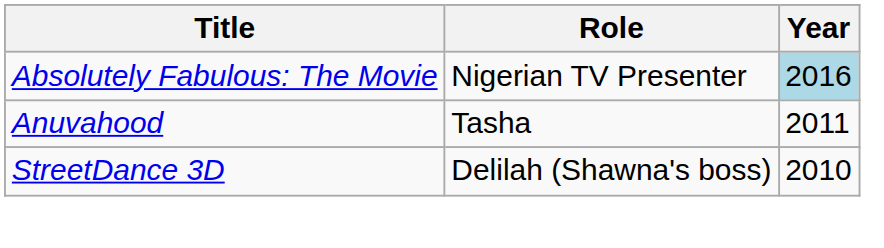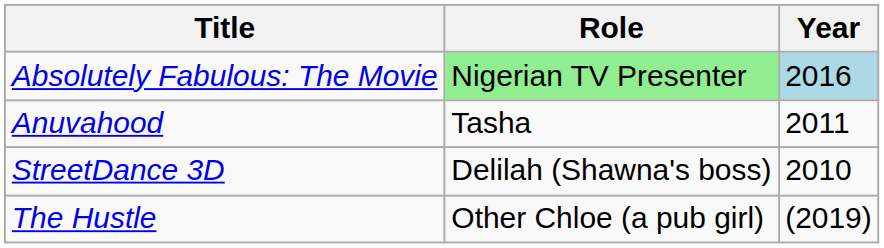 <table class="wikitable sortable">
 <tr>
 <th>Title</th>
 <th>Role</th>
 <th>Year</th>
 </tr>
 <tr>
 <td><em><a href='#'>Absolutely Fabulous: The Movie</a></em></td>
-<td>Nigerian TV Presenter</td>
+<td style="background: lightgreen;">Nigerian TV Presenter</td>
 <td style="background: lightblue;">2016</td>
 </tr>
 <tr>
 <td><em><a href='#'>Anuvahood</a></em></td>
 <td>Tasha</td>
 <td>2011</td>
 </tr>
 <tr>
 <td><em><a href='#'>StreetDance 3D</a></em></td>
 <td>Delilah (Shawna's boss)</td>
 <td>2010</td>
 </tr>
+<tr>
+<td><em><a href='#'>The Hustle</a></em></td>
+<td>Other Chloe (a pub girl)</td>
+<td>(2019)</td>
+</tr>
 </table>
